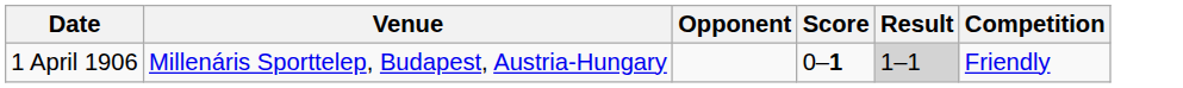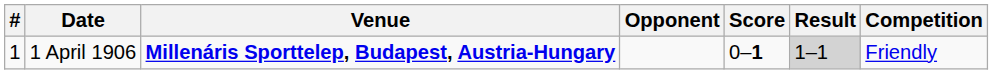 <table class="wikitable">
 <tr>
+<th>#</th>
 <th>Date</th>
 <th>Venue</th>
 <th>Opponent</th>
 <th>Score</th>
 <th>Result</th>
 <th>Competition</th>
 </tr>
 <tr>
+<td>1</td>
 <td>1 April 1906</td>
-<td><a href='#'>Millenáris Sporttelep</a>, <a href='#'>Budapest</a>, <a href='#'>Austria-Hungary</a></td>
+<td><strong><a href='#'>Millenáris Sporttelep</a>, <a href='#'>Budapest</a>, <a href='#'>Austria-Hungary</a></strong></td>
 <td></td>
 <td>0–<strong>1</strong></td>
 <td style="background: lightgrey;">1–1</td>
 <td><a href='#'>Friendly</a></td>
 </tr>
 </table>
